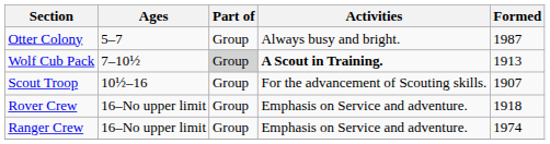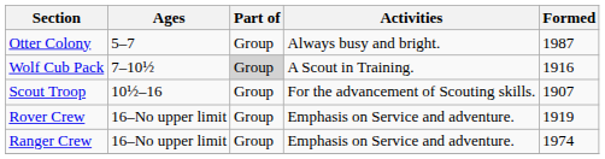 <table class="wikitable">
 <tr>
 <th>Section</th>
 <th>Ages</th>
 <th>Part of</th>
 <th>Activities</th>
 <th>Formed</th>
 </tr>
 <tr>
 <td><a href='#'>Otter Colony</a></td>
 <td>5–7</td>
 <td>Group</td>
 <td>Always busy and bright.</td>
 <td>1987</td>
 </tr>
 <tr>
 <td><a href='#'>Wolf Cub Pack</a></td>
 <td>7–10½</td>
 <td style="background: lightgrey;">Group</td>
-<td><strong>A Scout in Training.</strong></td>
-<td>1913</td>
+<td>A Scout in Training.</td>
+<td>1916</td>
 </tr>
 <tr>
 <td><a href='#'>Scout Troop</a></td>
 <td>10½–16</td>
 <td>Group</td>
 <td>For the advancement of Scouting skills.</td>
 <td>1907</td>
 </tr>
 <tr>
 <td><a href='#'>Rover Crew</a></td>
 <td>16–No upper limit</td>
 <td>Group</td>
 <td>Emphasis on Service and adventure.</td>
-<td>1918</td>
+<td>1919</td>
 </tr>
 <tr>
 <td><a href='#'>Ranger Crew</a></td>
 <td>16–No upper limit</td>
 <td>Group</td>
 <td>Emphasis on Service and adventure.</td>
 <td>1974</td>
 </tr>
 <tr>
 </tr>
 </table>
